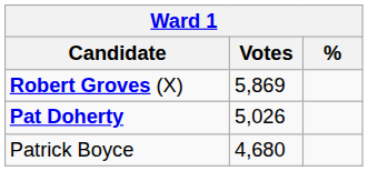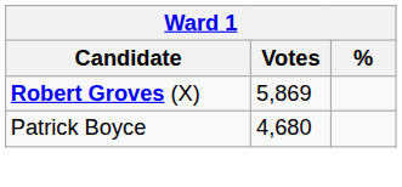 <table class="wikitable">
 <tr>
 <th colspan="3"><a href='#'>Ward 1</a></th>
 </tr>
 <tr>
 <th style="width: 170px">Candidate</th>
 <th style="width: 50px">Votes</th>
 <th style="width: 40px">%</th>
 </tr>
 <tr>
 <td><strong><a href='#'>Robert Groves</a></strong> (X)</td>
 <td>5,869</td>
 <td></td>
 </tr>
 <tr>
-<td><strong><a href='#'>Pat Doherty</a></strong></td>
-<td>5,026</td>
-<td></td>
-</tr>
-<tr>
 <td>Patrick Boyce</td>
 <td>4,680</td>
 <td></td>
 </tr>
 </table>
